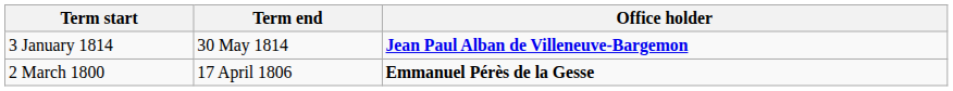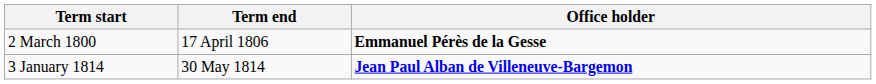 <table class="wikitable" style="width: 70%;">
 <tr>
 <th align="left" style="width: 20%;">Term start</th>
 <th align="left" style="width: 20%;">Term end</th>
 <th align="left">Office holder</th>
 </tr>
 <tr valign="top">
+<td>2 March 1800</td>
+<td>17 April 1806</td>
+<td><strong>Emmanuel Pérès de la Gesse</strong></td>
+</tr>
+<tr valign="top">
 <td>3 January 1814</td>
 <td>30 May 1814</td>
 <td><strong><a href='#'>Jean Paul Alban de Villeneuve-Bargemon</a></strong></td>
 </tr>
-<tr valign="top">
-<td>2 March 1800</td>
-<td>17 April 1806</td>
-<td><strong>Emmanuel Pérès de la Gesse</strong></td>
-</tr>
 </table>
